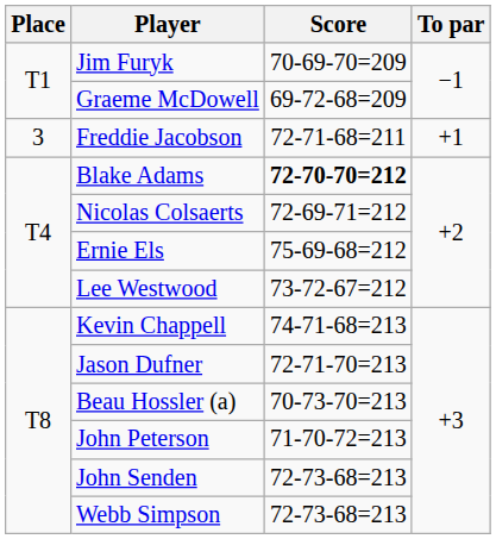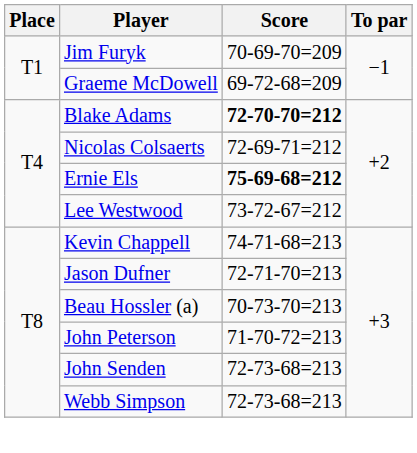 <table class="wikitable">
 <tr>
 <th>Place</th>
 <th>Player</th>
 <th>Score</th>
 <th>To par</th>
 </tr>
 <tr>
 <td rowspan="2" style="text-align:center;">T1</td>
 <td> <a href='#'>Jim Furyk</a></td>
 <td style="text-align:center;">70-69-70=209</td>
 <td rowspan="2" style="text-align:center;">−1</td>
 </tr>
 <tr>
 <td> <a href='#'>Graeme McDowell</a></td>
 <td style="text-align:center;">69-72-68=209</td>
 </tr>
 <tr>
-<td style="text-align:center">3</td>
-<td> <a href='#'>Freddie Jacobson</a></td>
-<td style="text-align:center;">72-71-68=211</td>
-<td style="text-align:center;">+1</td>
-</tr>
-<tr>
 <td rowspan="4" style="text-align:center;">T4</td>
 <td> <a href='#'>Blake Adams</a></td>
 <td style="text-align:center;"><strong>72-70-70=212</strong></td>
 <td rowspan="4" style="text-align:center;">+2</td>
 </tr>
 <tr>
 <td> <a href='#'>Nicolas Colsaerts</a></td>
 <td style="text-align:center;">72-69-71=212</td>
 </tr>
 <tr>
 <td> <a href='#'>Ernie Els</a></td>
-<td style="text-align:center;">75-69-68=212</td>
+<td style="text-align:center;"><strong>75-69-68=212</strong></td>
 </tr>
 <tr>
 <td> <a href='#'>Lee Westwood</a></td>
 <td style="text-align:center;">73-72-67=212</td>
 </tr>
 <tr>
 <td rowspan="6" style="text-align:center;">T8</td>
 <td> <a href='#'>Kevin Chappell</a></td>
 <td style="text-align:center;">74-71-68=213</td>
 <td rowspan="6" style="text-align:center;">+3</td>
 </tr>
 <tr>
 <td> <a href='#'>Jason Dufner</a></td>
 <td style="text-align:center;">72-71-70=213</td>
 </tr>
 <tr>
 <td> <a href='#'>Beau Hossler</a> (a)</td>
 <td style="text-align:center;">70-73-70=213</td>
 </tr>
 <tr>
 <td> <a href='#'>John Peterson</a></td>
 <td style="text-align:center;">71-70-72=213</td>
 </tr>
 <tr>
 <td> <a href='#'>John Senden</a></td>
 <td style="text-align:center;">72-73-68=213</td>
 </tr>
 <tr>
 <td> <a href='#'>Webb Simpson</a></td>
 <td style="text-align:center;">72-73-68=213</td>
 </tr>
 </table>
